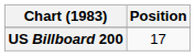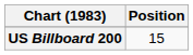 <table class="wikitable plainrowheaders" style="text-align:center">
 <tr>
 <th scope="col">Chart (1983)</th>
 <th scope="col">Position</th>
 </tr>
 <tr>
 </tr>
 <tr>
 <th scope="row">US <em>Billboard</em> 200</th>
-<td>17</td>
+<td>15</td>
 </tr>
 </table>
